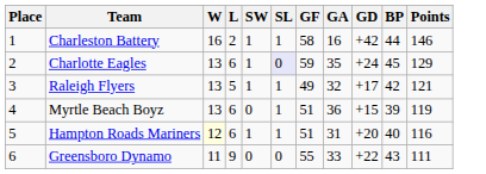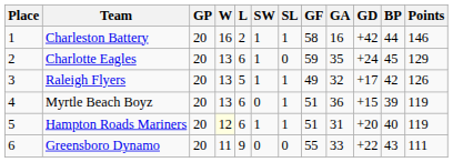 <table class="wikitable">
 <tr>
 <th>Place</th>
 <th>Team</th>
+<th>GP</th>
 <th>W</th>
 <th>L</th>
 <th>SW</th>
 <th>SL</th>
 <th>GF</th>
 <th>GA</th>
 <th>GD</th>
 <th>BP</th>
 <th>Points</th>
 </tr>
 <tr>
 <td>1</td>
 <td><a href='#'>Charleston Battery</a></td>
+<td>20</td>
 <td>16</td>
 <td>2</td>
 <td>1</td>
 <td>1</td>
 <td>58</td>
 <td>16</td>
 <td>+42</td>
 <td>44</td>
 <td>146</td>
 </tr>
 <tr>
 <td>2</td>
 <td><a href='#'>Charlotte Eagles</a></td>
+<td>20</td>
 <td>13</td>
 <td>6</td>
 <td>1</td>
-<td style="background: lavender;">0</td>
+<td>0</td>
 <td>59</td>
 <td>35</td>
 <td>+24</td>
 <td>45</td>
 <td>129</td>
 </tr>
 <tr>
 <td>3</td>
 <td><a href='#'>Raleigh Flyers</a></td>
+<td>20</td>
 <td>13</td>
 <td>5</td>
 <td>1</td>
 <td>1</td>
 <td>49</td>
 <td>32</td>
 <td>+17</td>
 <td>42</td>
-<td>121</td>
+<td>126</td>
 </tr>
 <tr>
 <td>4</td>
 <td>Myrtle Beach Boyz</td>
+<td>20</td>
 <td>13</td>
 <td>6</td>
 <td>0</td>
 <td>1</td>
 <td>51</td>
 <td>36</td>
 <td>+15</td>
 <td>39</td>
 <td>119</td>
 </tr>
 <tr>
 <td>5</td>
 <td><a href='#'>Hampton Roads Mariners</a></td>
+<td>20</td>
 <td style="background: lightyellow;">12</td>
 <td>6</td>
 <td>1</td>
 <td>1</td>
 <td>51</td>
 <td>31</td>
 <td>+20</td>
 <td>40</td>
-<td>116</td>
+<td>119</td>
 </tr>
 <tr>
 <td>6</td>
 <td><a href='#'>Greensboro Dynamo</a></td>
+<td>20</td>
 <td>11</td>
 <td>9</td>
 <td>0</td>
 <td>0</td>
 <td>55</td>
 <td>33</td>
 <td>+22</td>
 <td>43</td>
 <td>111</td>
 </tr>
 </table>
